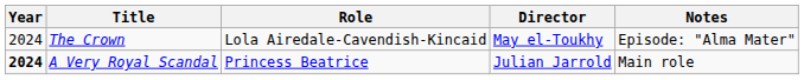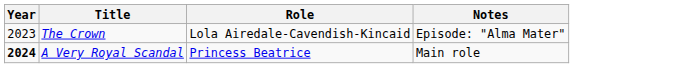 <table class="wikitable plainrowheaders sortable">
 <tr>
 <th scope="col">Year</th>
 <th scope="col">Title</th>
 <th scope="col">Role</th>
-<th scope="col">Director</th>
 <th scope="col" class="unsortable">Notes</th>
 </tr>
 <tr>
-<td>2024</td>
+<td>2023</td>
 <td><em><a href='#'>The Crown</a></em></td>
 <td>Lola Airedale-Cavendish-Kincaid</td>
-<td><a href='#'>May el-Toukhy</a></td>
 <td>Episode: "Alma Mater"</td>
 </tr>
 <tr>
 <td><strong>2024</strong></td>
 <td><em><a href='#'>A Very Royal Scandal</a></em></td>
 <td><a href='#'>Princess Beatrice</a></td>
-<td><a href='#'>Julian Jarrold</a></td>
 <td>Main role</td>
 </tr>
 </table>
